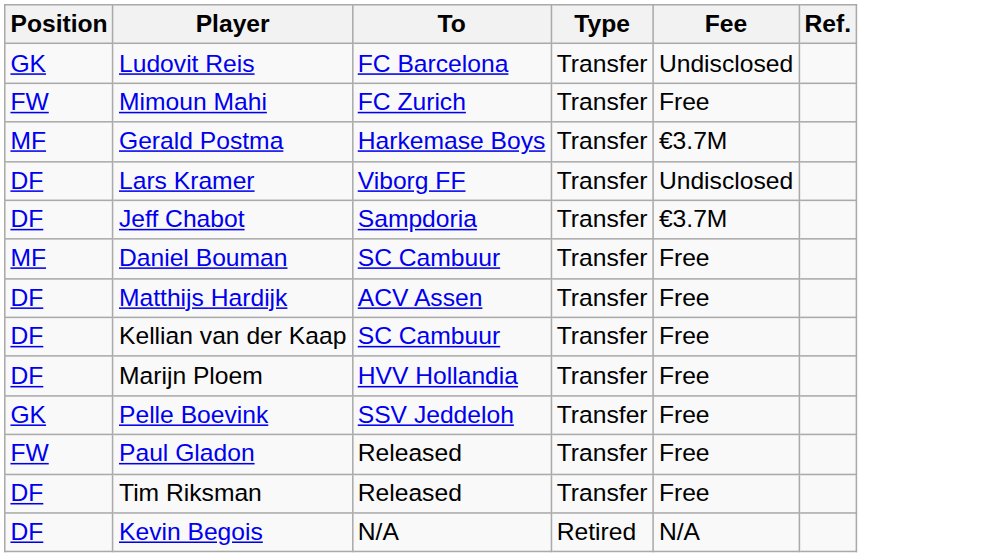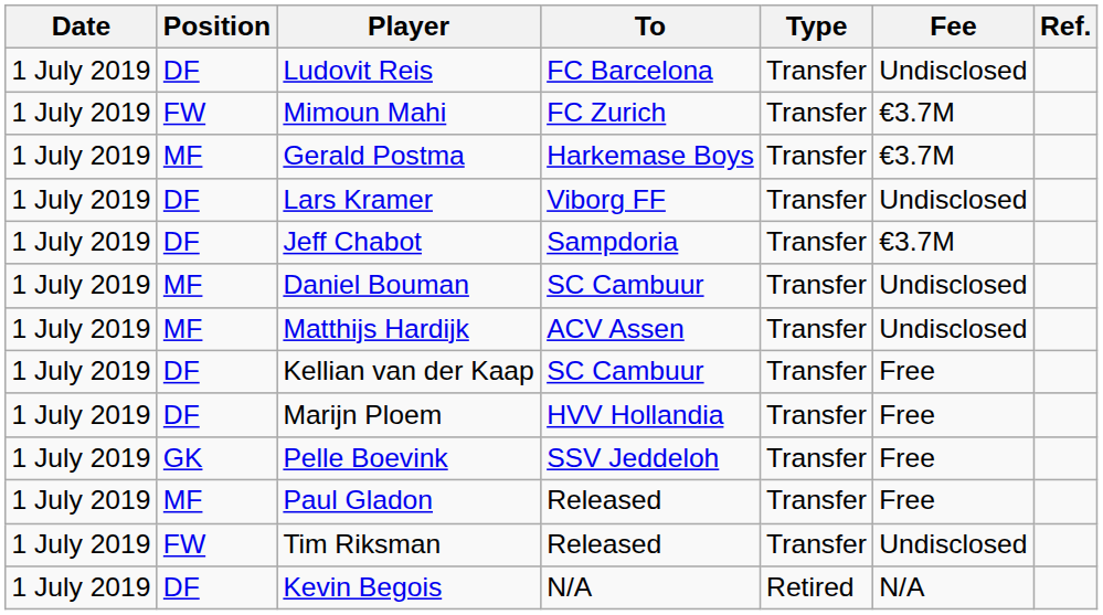 <table class="wikitable">
 <tr>
+<th>Date</th>
 <th>Position</th>
 <th>Player</th>
 <th>To</th>
 <th><abbr>Type</abbr></th>
 <th>Fee</th>
 <th><abbr>Ref.</abbr></th>
 </tr>
 <tr>
-<td><a href='#'>GK</a></td>
+<td>1 July 2019</td>
+<td><a href='#'>DF</a></td>
 <td> <a href='#'>Ludovit Reis</a></td>
 <td> <a href='#'>FC Barcelona</a></td>
 <td>Transfer</td>
 <td>Undisclosed</td>
 <td></td>
 </tr>
 <tr>
+<td>1 July 2019</td>
 <td><a href='#'>FW</a></td>
 <td> <a href='#'>Mimoun Mahi</a></td>
 <td> <a href='#'>FC Zurich</a></td>
 <td>Transfer</td>
-<td>Free</td>
+<td>€3.7M</td>
 <td></td>
 </tr>
 <tr>
+<td>1 July 2019</td>
 <td><a href='#'>MF</a></td>
 <td> <a href='#'>Gerald Postma</a></td>
 <td> <a href='#'>Harkemase Boys</a></td>
 <td>Transfer</td>
 <td>€3.7M</td>
 <td></td>
 </tr>
 <tr>
+<td>1 July 2019</td>
 <td><a href='#'>DF</a></td>
 <td> <a href='#'>Lars Kramer</a></td>
 <td> <a href='#'>Viborg FF</a></td>
 <td>Transfer</td>
 <td>Undisclosed</td>
 <td></td>
 </tr>
 <tr>
+<td>1 July 2019</td>
 <td><a href='#'>DF</a></td>
 <td> <a href='#'>Jeff Chabot</a></td>
 <td> <a href='#'>Sampdoria</a></td>
 <td>Transfer</td>
 <td>€3.7M</td>
 <td></td>
 </tr>
 <tr>
+<td>1 July 2019</td>
 <td><a href='#'>MF</a></td>
 <td> <a href='#'>Daniel Bouman</a></td>
 <td> <a href='#'>SC Cambuur</a></td>
 <td>Transfer</td>
-<td>Free</td>
+<td>Undisclosed</td>
 <td></td>
 </tr>
 <tr>
-<td><a href='#'>DF</a></td>
+<td>1 July 2019</td>
+<td><a href='#'>MF</a></td>
 <td> <a href='#'>Matthijs Hardijk</a></td>
 <td> <a href='#'>ACV Assen</a></td>
 <td>Transfer</td>
-<td>Free</td>
+<td>Undisclosed</td>
 <td></td>
 </tr>
 <tr>
+<td>1 July 2019</td>
 <td><a href='#'>DF</a></td>
 <td>Kellian van der Kaap</td>
 <td> <a href='#'>SC Cambuur</a></td>
 <td>Transfer</td>
 <td>Free</td>
 <td></td>
 </tr>
 <tr>
+<td>1 July 2019</td>
 <td><a href='#'>DF</a></td>
 <td> Marijn Ploem</td>
 <td> <a href='#'>HVV Hollandia</a></td>
 <td>Transfer</td>
 <td>Free</td>
 <td></td>
 </tr>
 <tr>
+<td>1 July 2019</td>
 <td><a href='#'>GK</a></td>
 <td> <a href='#'>Pelle Boevink</a></td>
 <td> <a href='#'>SSV Jeddeloh</a></td>
 <td>Transfer</td>
 <td>Free</td>
 <td></td>
 </tr>
 <tr>
-<td><a href='#'>FW</a></td>
+<td>1 July 2019</td>
+<td><a href='#'>MF</a></td>
 <td> <a href='#'>Paul Gladon</a></td>
 <td>Released</td>
 <td>Transfer</td>
 <td>Free</td>
 <td></td>
 </tr>
 <tr>
-<td><a href='#'>DF</a></td>
+<td>1 July 2019</td>
+<td><a href='#'>FW</a></td>
 <td> Tim Riksman</td>
 <td>Released</td>
 <td>Transfer</td>
-<td>Free</td>
+<td>Undisclosed</td>
 <td></td>
 </tr>
 <tr>
+<td>1 July 2019</td>
 <td><a href='#'>DF</a></td>
 <td> <a href='#'>Kevin Begois</a></td>
 <td>N/A</td>
 <td>Retired</td>
 <td>N/A</td>
 <td></td>
 </tr>
 </table>
